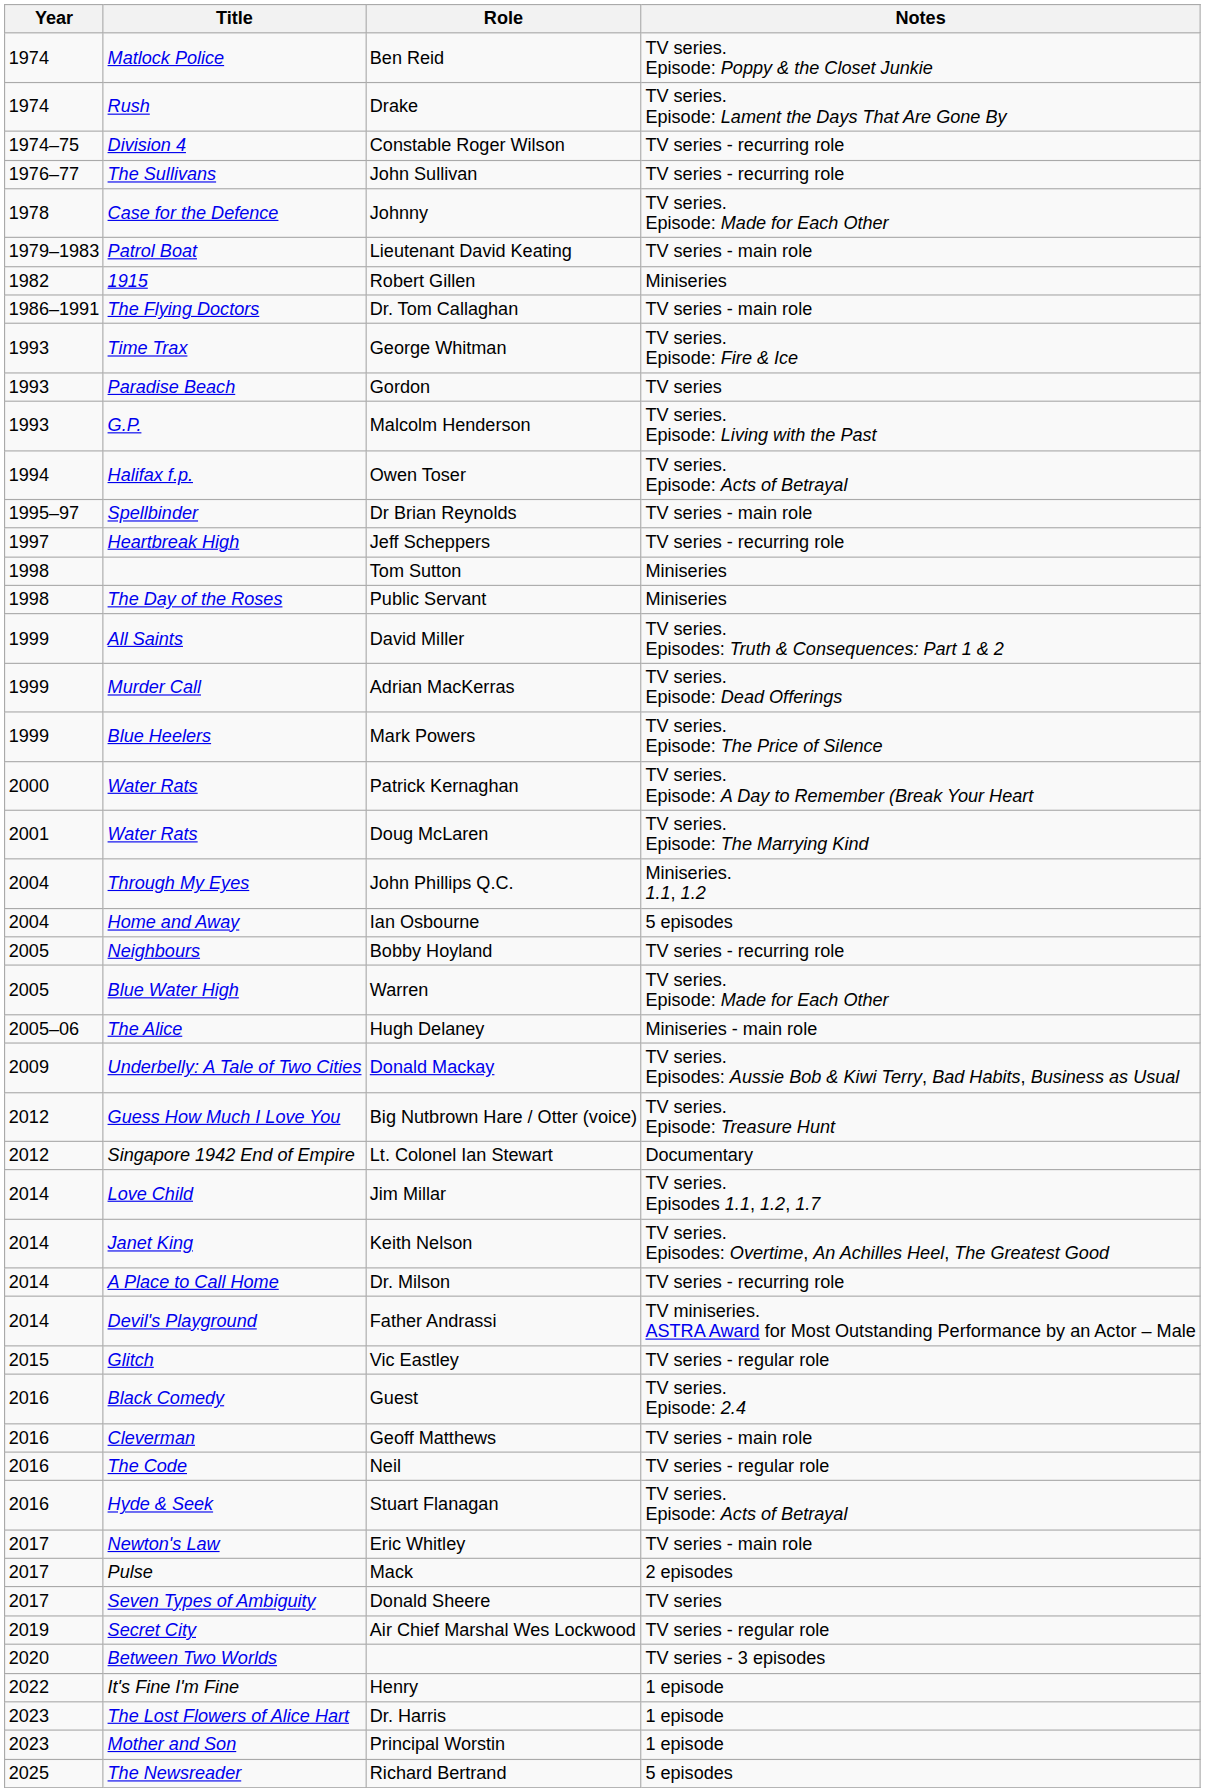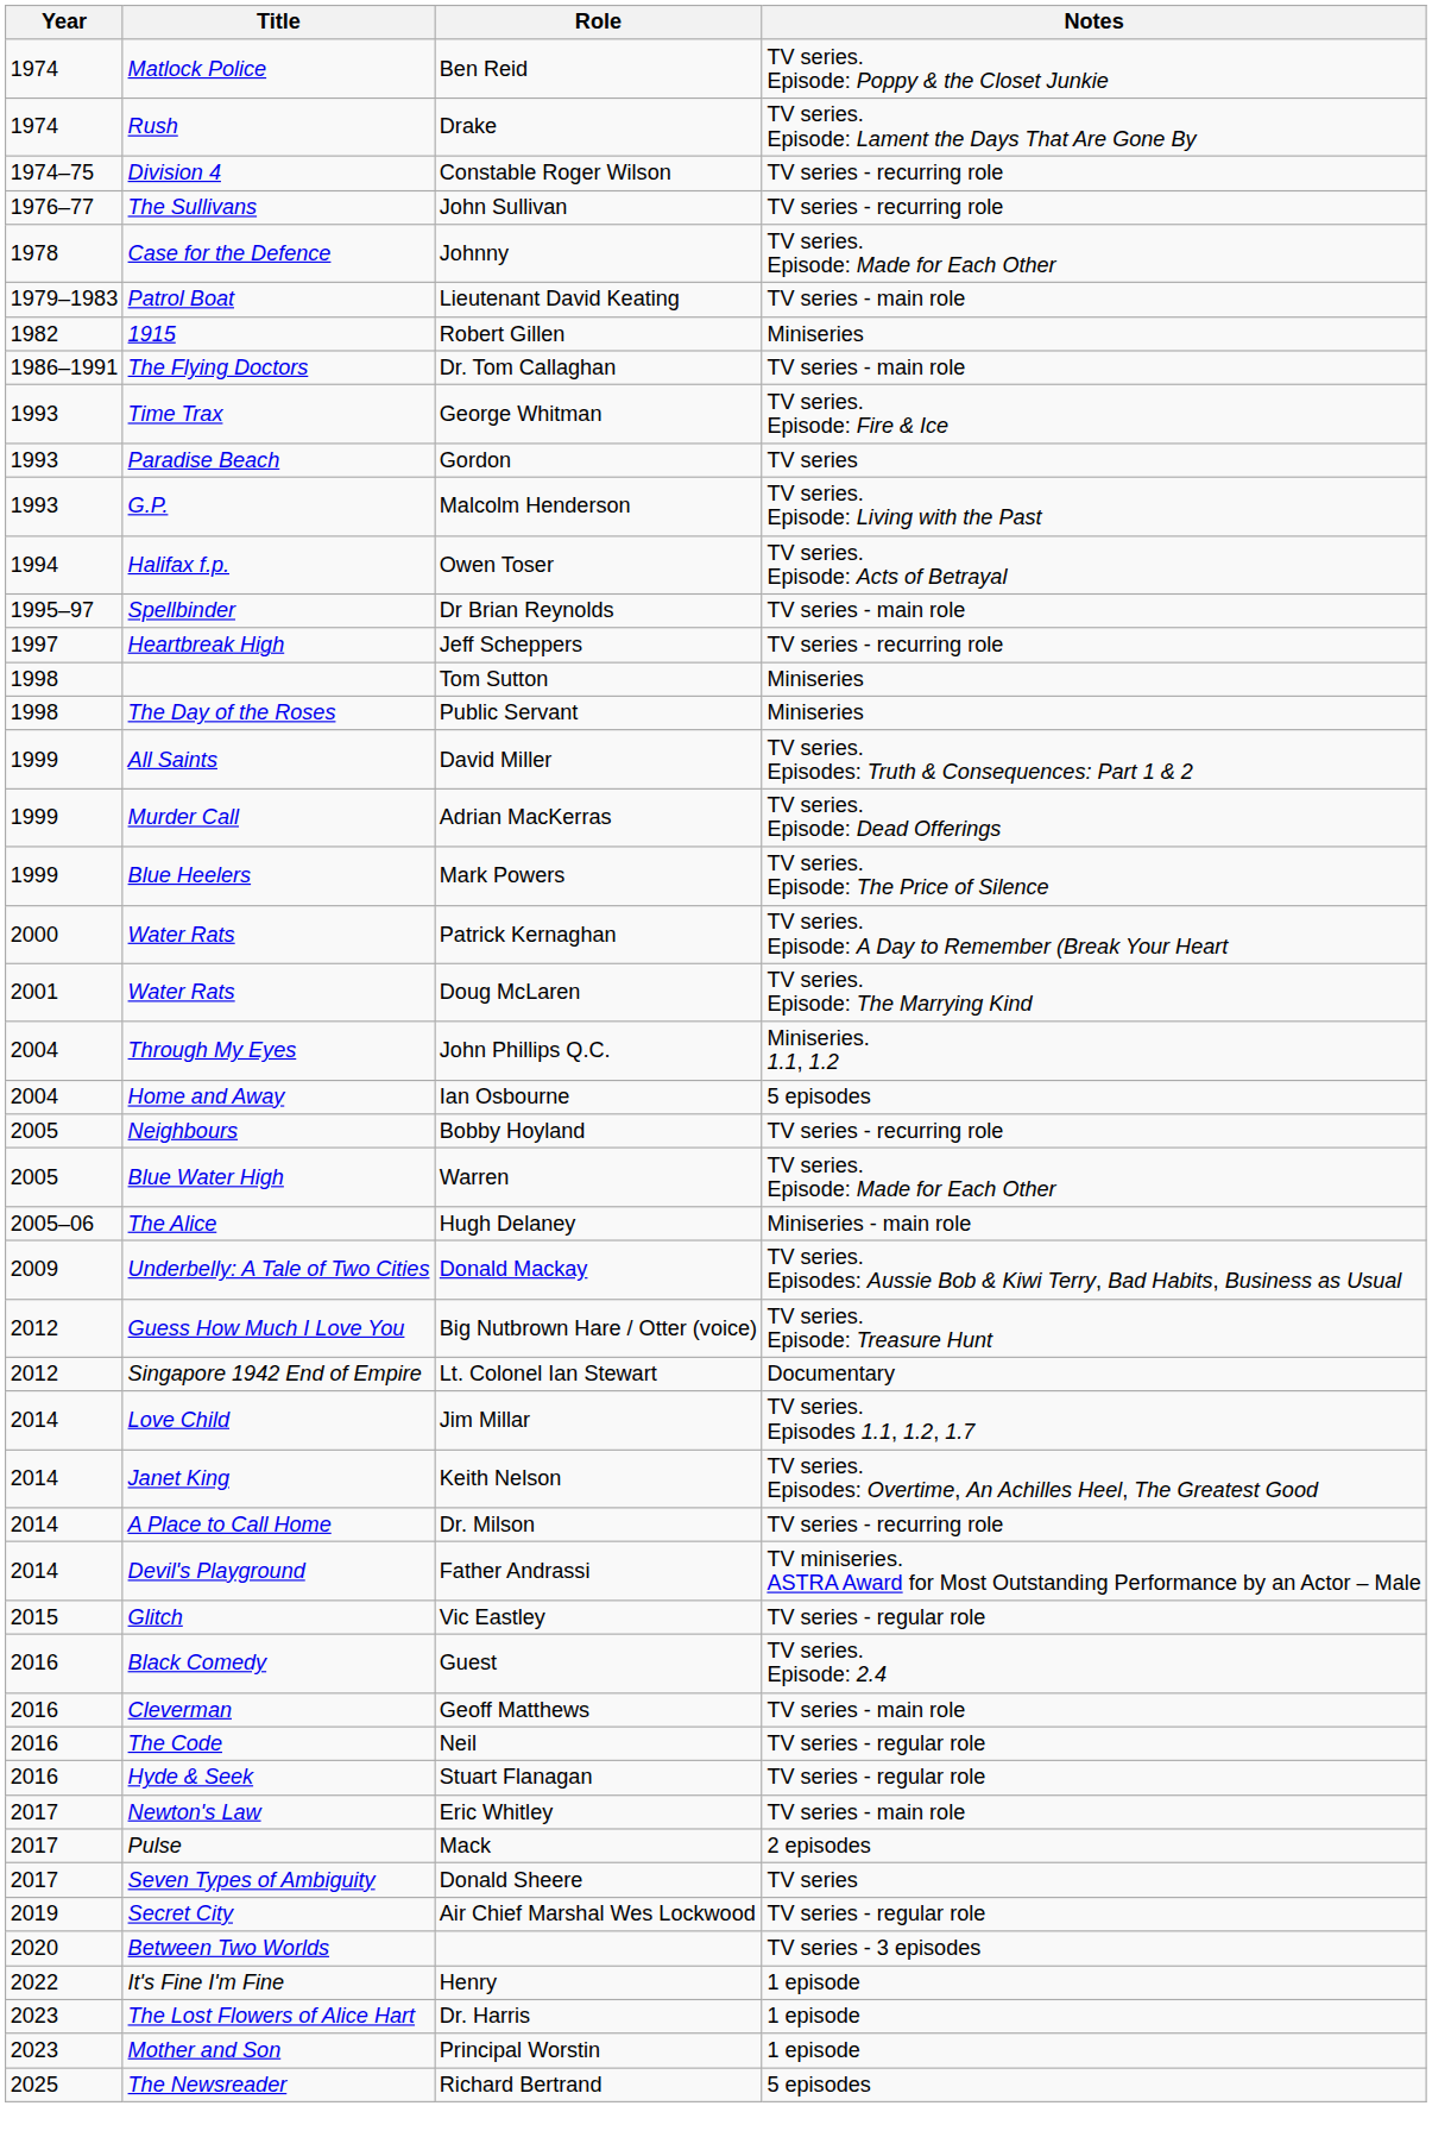 <table class="wikitable sortable">
 <tr>
 <th>Year</th>
 <th>Title</th>
 <th>Role</th>
 <th class="unsortable">Notes</th>
 </tr>
 <tr>
 <td>1974</td>
 <td><em><a href='#'>Matlock Police</a></em></td>
 <td>Ben Reid</td>
 <td>TV series.<br>Episode: <em>Poppy & the Closet Junkie</em></td>
 </tr>
 <tr>
 <td>1974</td>
 <td><em><a href='#'>Rush</a></em></td>
 <td>Drake</td>
 <td>TV series.<br>Episode: <em>Lament the Days That Are Gone By</em></td>
 </tr>
 <tr>
 <td>1974–75</td>
 <td><em><a href='#'>Division 4</a></em></td>
 <td>Constable Roger Wilson</td>
 <td>TV series - recurring role</td>
 </tr>
 <tr>
 <td>1976–77</td>
 <td><em><a href='#'>The Sullivans</a></em></td>
 <td>John Sullivan</td>
 <td>TV series - recurring role</td>
 </tr>
 <tr>
 <td>1978</td>
 <td><em><a href='#'>Case for the Defence</a></em></td>
 <td>Johnny</td>
 <td>TV series.<br>Episode: <em>Made for Each Other</em></td>
 </tr>
 <tr>
 <td>1979–1983</td>
 <td><em><a href='#'>Patrol Boat</a></em></td>
 <td>Lieutenant David Keating</td>
 <td>TV series - main role</td>
 </tr>
 <tr>
 <td>1982</td>
 <td><em><a href='#'>1915</a></em></td>
 <td>Robert Gillen</td>
 <td>Miniseries</td>
 </tr>
 <tr>
 <td>1986–1991</td>
 <td><em><a href='#'>The Flying Doctors</a></em></td>
 <td>Dr. Tom Callaghan</td>
 <td>TV series - main role</td>
 </tr>
 <tr>
 <td>1993</td>
 <td><em><a href='#'>Time Trax</a></em></td>
 <td>George Whitman</td>
 <td>TV series.<br>Episode: <em>Fire & Ice</em></td>
 </tr>
 <tr>
 <td>1993</td>
 <td><em><a href='#'>Paradise Beach</a></em></td>
 <td>Gordon</td>
 <td>TV series</td>
 </tr>
 <tr>
 <td>1993</td>
 <td><em><a href='#'>G.P.</a></em></td>
 <td>Malcolm Henderson</td>
 <td>TV series.<br>Episode: <em>Living with the Past</em></td>
 </tr>
 <tr>
 <td>1994</td>
 <td><em><a href='#'>Halifax f.p.</a></em></td>
 <td>Owen Toser</td>
 <td>TV series.<br>Episode: <em>Acts of Betrayal</em></td>
 </tr>
 <tr>
 <td>1995–97</td>
 <td><em><a href='#'>Spellbinder</a></em></td>
 <td>Dr Brian Reynolds</td>
 <td>TV series - main role</td>
 </tr>
 <tr>
 <td>1997</td>
 <td><em><a href='#'>Heartbreak High</a></em></td>
 <td>Jeff Scheppers</td>
 <td>TV series - recurring role</td>
 </tr>
 <tr>
 <td>1998</td>
 <td><em></em></td>
 <td>Tom Sutton</td>
 <td>Miniseries</td>
 </tr>
 <tr>
 <td>1998</td>
 <td><em><a href='#'>The Day of the Roses</a></em></td>
 <td>Public Servant</td>
 <td>Miniseries</td>
 </tr>
 <tr>
 <td>1999</td>
 <td><em><a href='#'>All Saints</a></em></td>
 <td>David Miller</td>
 <td>TV series.<br>Episodes: <em>Truth & Consequences: Part 1 & 2</em></td>
 </tr>
 <tr>
 <td>1999</td>
 <td><em><a href='#'>Murder Call</a></em></td>
 <td>Adrian MacKerras</td>
 <td>TV series.<br>Episode: <em>Dead Offerings</em></td>
 </tr>
 <tr>
 <td>1999</td>
 <td><em><a href='#'>Blue Heelers</a></em></td>
 <td>Mark Powers</td>
 <td>TV series.<br>Episode: <em>The Price of Silence</em></td>
 </tr>
 <tr>
 <td>2000</td>
 <td><em><a href='#'>Water Rats</a></em></td>
 <td>Patrick Kernaghan</td>
 <td>TV series.<br>Episode: <em>A Day to Remember (Break Your Heart</em></td>
 </tr>
 <tr>
 <td>2001</td>
 <td><em><a href='#'>Water Rats</a></em></td>
 <td>Doug McLaren</td>
 <td>TV series.<br>Episode: <em>The Marrying Kind</em></td>
 </tr>
 <tr>
 <td>2004</td>
 <td><em><a href='#'>Through My Eyes</a></em></td>
 <td>John Phillips Q.C.</td>
 <td>Miniseries.<br><em>1.1</em>, <em>1.2</em></td>
 </tr>
 <tr>
 <td>2004</td>
 <td><em><a href='#'>Home and Away</a></em></td>
 <td>Ian Osbourne</td>
 <td>5 episodes</td>
 </tr>
 <tr>
 <td>2005</td>
 <td><em><a href='#'>Neighbours</a></em></td>
 <td>Bobby Hoyland</td>
 <td>TV series - recurring role</td>
 </tr>
 <tr>
 <td>2005</td>
 <td><em><a href='#'>Blue Water High</a></em></td>
 <td>Warren</td>
 <td>TV series.<br>Episode: <em>Made for Each Other</em></td>
 </tr>
 <tr>
 <td>2005–06</td>
 <td><em><a href='#'>The Alice</a></em></td>
 <td>Hugh Delaney</td>
 <td>Miniseries - main role</td>
 </tr>
 <tr>
 <td>2009</td>
 <td><em><a href='#'>Underbelly: A Tale of Two Cities</a></em></td>
 <td><a href='#'>Donald Mackay</a></td>
 <td>TV series.<br>Episodes: <em>Aussie Bob & Kiwi Terry</em>, <em>Bad Habits</em>, <em>Business as Usual</em></td>
 </tr>
 <tr>
 <td>2012</td>
 <td><em><a href='#'>Guess How Much I Love You</a></em></td>
 <td>Big Nutbrown Hare / Otter (voice)</td>
 <td>TV series.<br>Episode: <em>Treasure Hunt</em></td>
 </tr>
 <tr>
 <td>2012</td>
 <td><em>Singapore 1942 End of Empire</em></td>
 <td>Lt. Colonel Ian Stewart</td>
 <td>Documentary</td>
 </tr>
 <tr>
 <td>2014</td>
 <td><em><a href='#'>Love Child</a></em></td>
 <td>Jim Millar</td>
 <td>TV series.<br>Episodes <em>1.1</em>, <em>1.2</em>, <em>1.7</em></td>
 </tr>
 <tr>
 <td>2014</td>
 <td><em><a href='#'>Janet King</a></em></td>
 <td>Keith Nelson</td>
 <td>TV series.<br>Episodes: <em>Overtime</em>, <em>An Achilles Heel</em>, <em>The Greatest Good</em></td>
 </tr>
 <tr>
 <td>2014</td>
 <td><em><a href='#'>A Place to Call Home</a></em></td>
 <td>Dr. Milson</td>
 <td>TV series - recurring role</td>
 </tr>
 <tr>
 <td>2014</td>
 <td><em><a href='#'>Devil's Playground</a></em></td>
 <td>Father Andrassi</td>
 <td>TV miniseries.<br><a href='#'>ASTRA Award</a> for Most Outstanding Performance by an Actor – Male</td>
 </tr>
 <tr>
 <td>2015</td>
 <td><em><a href='#'>Glitch</a></em></td>
 <td>Vic Eastley</td>
 <td>TV series - regular role</td>
 </tr>
 <tr>
 <td>2016</td>
 <td><em><a href='#'>Black Comedy</a></em></td>
 <td>Guest</td>
 <td>TV series.<br>Episode: <em>2.4</em></td>
 </tr>
 <tr>
 <td>2016</td>
 <td><em><a href='#'>Cleverman</a></em></td>
 <td>Geoff Matthews</td>
 <td>TV series - main role</td>
 </tr>
 <tr>
 <td>2016</td>
 <td><em><a href='#'>The Code</a></em></td>
 <td>Neil</td>
 <td>TV series - regular role</td>
 </tr>
 <tr>
 <td>2016</td>
 <td><em><a href='#'>Hyde & Seek</a></em></td>
 <td>Stuart Flanagan</td>
-<td>TV series.<br>Episode: <em>Acts of Betrayal</em></td>
+<td>TV series - regular role</td>
 </tr>
 <tr>
 <td>2017</td>
 <td><em><a href='#'>Newton's Law</a></em></td>
 <td>Eric Whitley</td>
 <td>TV series - main role</td>
 </tr>
 <tr>
 <td>2017</td>
 <td><em>Pulse</em></td>
 <td>Mack</td>
 <td>2 episodes</td>
 </tr>
 <tr>
 <td>2017</td>
 <td><em><a href='#'>Seven Types of Ambiguity</a></em></td>
 <td>Donald Sheere</td>
 <td>TV series</td>
 </tr>
 <tr>
 <td>2019</td>
 <td><em><a href='#'>Secret City</a></em></td>
 <td>Air Chief Marshal Wes Lockwood</td>
 <td>TV series - regular role</td>
 </tr>
 <tr>
 <td>2020</td>
 <td><em><a href='#'>Between Two Worlds</a></em></td>
 <td></td>
 <td>TV series - 3 episodes</td>
 </tr>
 <tr>
 <td>2022</td>
 <td><em>It's Fine I'm Fine</em></td>
 <td>Henry</td>
 <td>1 episode</td>
 </tr>
 <tr>
 <td>2023</td>
 <td><a href='#'><em>The Lost Flowers of Alice Hart</em></a></td>
 <td>Dr. Harris</td>
 <td>1 episode</td>
 </tr>
 <tr>
 <td>2023</td>
 <td><em><a href='#'>Mother and Son</a></em></td>
 <td>Principal Worstin</td>
 <td>1 episode</td>
 </tr>
 <tr>
 <td>2025</td>
 <td><em><a href='#'>The Newsreader</a></em></td>
 <td>Richard Bertrand</td>
 <td>5 episodes</td>
 </tr>
 </table>
